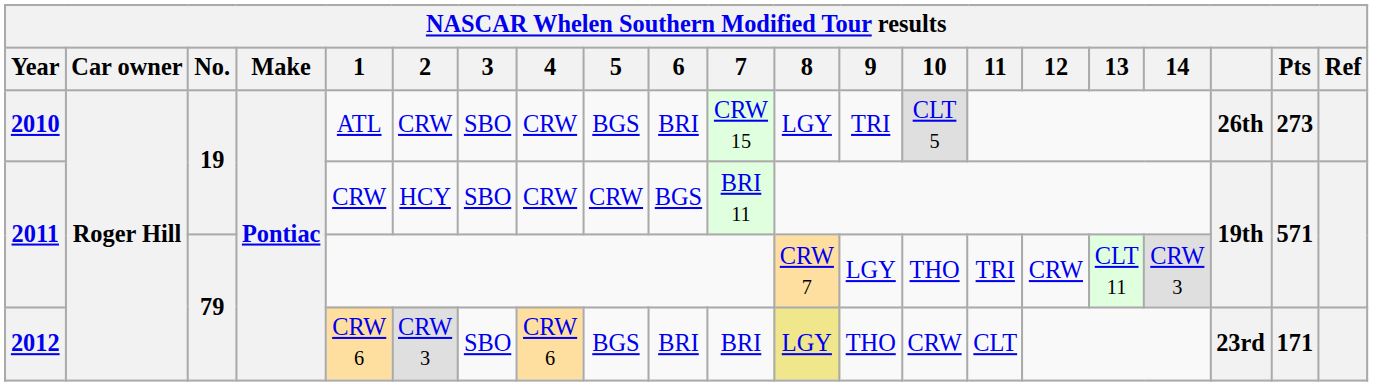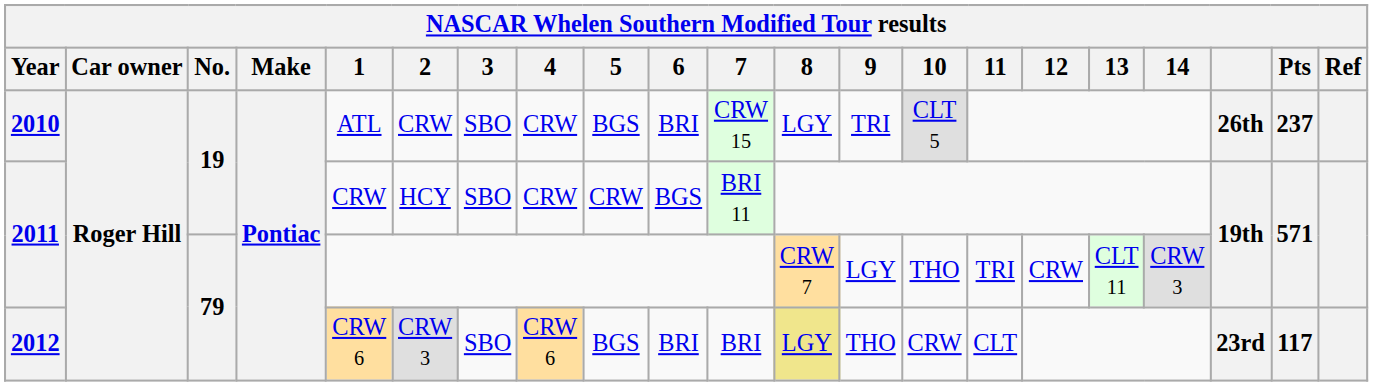 <table class="wikitable" style="text-align:center; font-size:75%">
 <tr>
 <th colspan=23><a href='#'>NASCAR Whelen Southern Modified Tour</a> results</th>
 </tr>
 <tr>
 <th>Year</th>
 <th>Car owner</th>
 <th>No.</th>
 <th>Make</th>
 <th>1</th>
 <th>2</th>
 <th>3</th>
 <th>4</th>
 <th>5</th>
 <th>6</th>
 <th>7</th>
 <th>8</th>
 <th>9</th>
 <th>10</th>
 <th>11</th>
 <th>12</th>
 <th>13</th>
 <th>14</th>
 <th></th>
 <th>Pts</th>
 <th>Ref</th>
 </tr>
 <tr>
 <th><a href='#'>2010</a></th>
 <th rowspan=4>Roger Hill</th>
 <th rowspan=2>19</th>
 <th rowspan=4><a href='#'>Pontiac</a></th>
 <td><a href='#'>ATL</a></td>
 <td><a href='#'>CRW</a></td>
 <td><a href='#'>SBO</a></td>
 <td><a href='#'>CRW</a></td>
 <td><a href='#'>BGS</a></td>
 <td><a href='#'>BRI</a></td>
 <td style="background:#DFFFDF;"><a href='#'>CRW</a><br><small>15</small></td>
 <td><a href='#'>LGY</a></td>
 <td><a href='#'>TRI</a></td>
 <td style="background:#DFDFDF;"><a href='#'>CLT</a><br><small>5</small></td>
 <td colspan=4></td>
 <th>26th</th>
-<th>273</th>
+<th>237</th>
 <th></th>
 </tr>
 <tr>
 <th rowspan=2><a href='#'>2011</a></th>
 <td><a href='#'>CRW</a></td>
 <td><a href='#'>HCY</a></td>
 <td><a href='#'>SBO</a></td>
 <td><a href='#'>CRW</a></td>
 <td><a href='#'>CRW</a></td>
 <td><a href='#'>BGS</a></td>
 <td style="background:#DFFFDF;"><a href='#'>BRI</a><br><small>11</small></td>
 <td colspan=7></td>
 <th rowspan=2>19th</th>
 <th rowspan=2>571</th>
 <th rowspan=2></th>
 </tr>
 <tr>
 <th rowspan=2>79</th>
 <td colspan=7></td>
 <td style="background:#FFDF9F;"><a href='#'>CRW</a><br><small>7</small></td>
 <td><a href='#'>LGY</a></td>
 <td><a href='#'>THO</a></td>
 <td><a href='#'>TRI</a></td>
 <td><a href='#'>CRW</a></td>
 <td style="background:#DFFFDF;"><a href='#'>CLT</a><br><small>11</small></td>
 <td style="background:#DFDFDF;"><a href='#'>CRW</a><br><small>3</small></td>
 </tr>
 <tr>
 <th><a href='#'>2012</a></th>
 <td style="background:#FFDF9F;"><a href='#'>CRW</a><br><small>6</small></td>
 <td style="background:#DFDFDF;"><a href='#'>CRW</a><br><small>3</small></td>
 <td><a href='#'>SBO</a></td>
 <td style="background:#FFDF9F;"><a href='#'>CRW</a><br><small>6</small></td>
 <td><a href='#'>BGS</a></td>
 <td><a href='#'>BRI</a></td>
 <td><a href='#'>BRI</a></td>
 <td style="background: khaki;"><a href='#'>LGY</a></td>
 <td><a href='#'>THO</a></td>
 <td><a href='#'>CRW</a></td>
 <td><a href='#'>CLT</a></td>
 <td colspan=3></td>
 <th>23rd</th>
-<th>171</th>
+<th>117</th>
 <th></th>
 </tr>
 </table>
